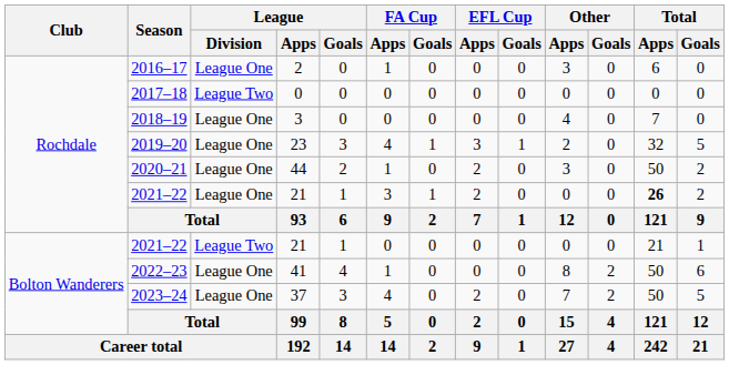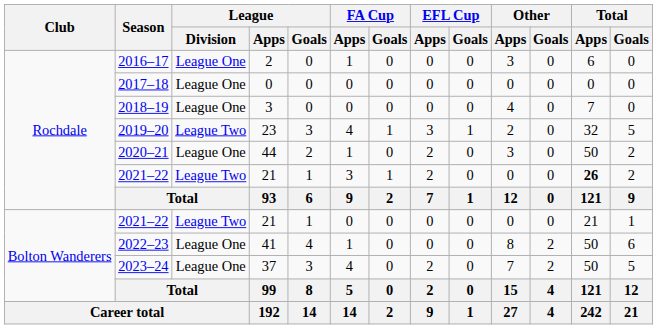 <table class="wikitable" style="text-align: center;">
 <tr>
 <th rowspan="2">Club</th>
 <th rowspan="2">Season</th>
 <th colspan="3">League</th>
 <th colspan="2"><a href='#'>FA Cup</a></th>
 <th colspan="2"><a href='#'>EFL Cup</a></th>
 <th colspan="2">Other</th>
 <th colspan="2">Total</th>
 </tr>
 <tr>
 <th>Division</th>
 <th>Apps</th>
 <th>Goals</th>
 <th>Apps</th>
 <th>Goals</th>
 <th>Apps</th>
 <th>Goals</th>
 <th>Apps</th>
 <th>Goals</th>
 <th>Apps</th>
 <th>Goals</th>
 </tr>
 <tr>
 <td rowspan="7"><a href='#'>Rochdale</a></td>
 <td><a href='#'>2016–17</a></td>
 <td><a href='#'>League One</a></td>
 <td>2</td>
 <td>0</td>
 <td>1</td>
 <td>0</td>
 <td>0</td>
 <td>0</td>
 <td>3</td>
 <td>0</td>
 <td>6</td>
 <td>0</td>
 </tr>
 <tr>
 <td><a href='#'>2017–18</a></td>
-<td><a href='#'>League Two</a></td>
+<td>League One</td>
 <td>0</td>
 <td>0</td>
 <td>0</td>
 <td>0</td>
 <td>0</td>
 <td>0</td>
 <td>0</td>
 <td>0</td>
 <td>0</td>
 <td>0</td>
 </tr>
 <tr>
 <td><a href='#'>2018–19</a></td>
 <td>League One</td>
 <td>3</td>
 <td>0</td>
 <td>0</td>
 <td>0</td>
 <td>0</td>
 <td>0</td>
 <td>4</td>
 <td>0</td>
 <td>7</td>
 <td>0</td>
 </tr>
 <tr>
 <td><a href='#'>2019–20</a></td>
-<td>League One</td>
+<td><a href='#'>League Two</a></td>
 <td>23</td>
 <td>3</td>
 <td>4</td>
 <td>1</td>
 <td>3</td>
 <td>1</td>
 <td>2</td>
 <td>0</td>
 <td>32</td>
 <td>5</td>
 </tr>
 <tr>
 <td><a href='#'>2020–21</a></td>
 <td>League One</td>
 <td>44</td>
 <td>2</td>
 <td>1</td>
 <td>0</td>
 <td>2</td>
 <td>0</td>
 <td>3</td>
 <td>0</td>
 <td>50</td>
 <td>2</td>
 </tr>
 <tr>
 <td><a href='#'>2021–22</a></td>
-<td>League One</td>
+<td><a href='#'>League Two</a></td>
 <td>21</td>
 <td>1</td>
 <td>3</td>
 <td>1</td>
 <td>2</td>
 <td>0</td>
 <td>0</td>
 <td>0</td>
 <td><strong>26</strong></td>
 <td>2</td>
 </tr>
 <tr>
 <th colspan="2">Total</th>
 <th>93</th>
 <th>6</th>
 <th>9</th>
 <th>2</th>
 <th>7</th>
 <th>1</th>
 <th>12</th>
 <th>0</th>
 <th>121</th>
 <th>9</th>
 </tr>
 <tr>
 <td rowspan="4"><a href='#'>Bolton Wanderers</a></td>
 <td><a href='#'>2021–22</a></td>
 <td><a href='#'>League Two</a></td>
 <td>21</td>
 <td>1</td>
 <td>0</td>
 <td>0</td>
 <td>0</td>
 <td>0</td>
 <td>0</td>
 <td>0</td>
 <td>21</td>
 <td>1</td>
 </tr>
 <tr>
 <td><a href='#'>2022–23</a></td>
 <td>League One</td>
 <td>41</td>
 <td>4</td>
 <td>1</td>
 <td>0</td>
 <td>0</td>
 <td>0</td>
 <td>8</td>
 <td>2</td>
 <td>50</td>
 <td>6</td>
 </tr>
 <tr>
 <td><a href='#'>2023–24</a></td>
 <td>League One</td>
 <td>37</td>
 <td>3</td>
 <td>4</td>
 <td>0</td>
 <td>2</td>
 <td>0</td>
 <td>7</td>
 <td>2</td>
 <td>50</td>
 <td>5</td>
 </tr>
 <tr>
 <th colspan="2">Total</th>
 <th>99</th>
 <th>8</th>
 <th>5</th>
 <th>0</th>
 <th>2</th>
 <th>0</th>
 <th>15</th>
 <th>4</th>
 <th>121</th>
 <th>12</th>
 </tr>
 <tr>
 <th colspan="3">Career total</th>
 <th>192</th>
 <th>14</th>
 <th>14</th>
 <th>2</th>
 <th>9</th>
 <th>1</th>
 <th>27</th>
 <th>4</th>
 <th>242</th>
 <th>21</th>
 </tr>
 </table>
